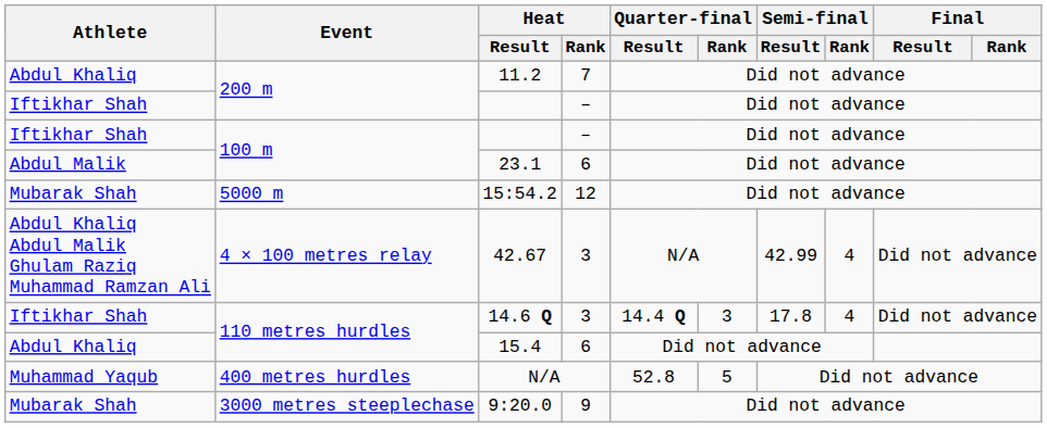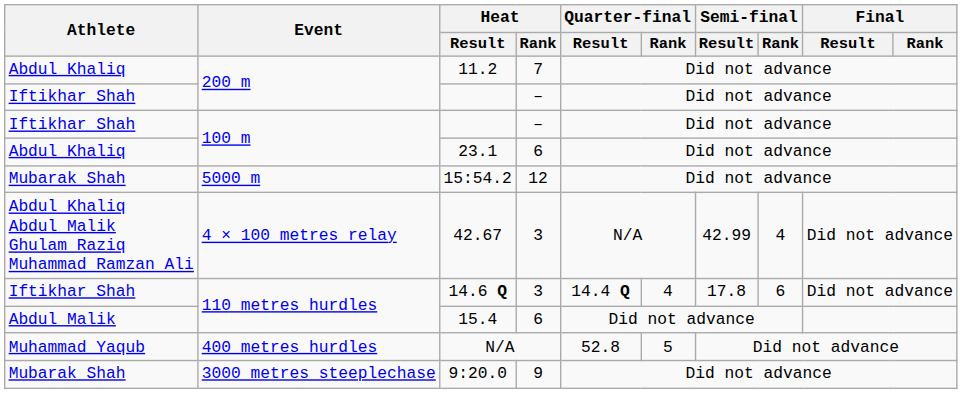 <table class=wikitable style=font-size:90%;text-align:center>
 <tr>
 <th rowspan=2>Athlete</th>
 <th rowspan=2>Event</th>
 <th colspan=2>Heat</th>
 <th colspan=2>Quarter-final</th>
 <th colspan=2>Semi-final</th>
 <th colspan=2>Final</th>
 </tr>
 <tr style=font-size:95%>
 <th>Result</th>
 <th>Rank</th>
 <th>Result</th>
 <th>Rank</th>
 <th>Result</th>
 <th>Rank</th>
 <th>Result</th>
 <th>Rank</th>
 </tr>
 <tr>
 <td align=left><a href='#'>Abdul Khaliq</a></td>
 <td align=left rowspan=2><a href='#'>200 m</a></td>
 <td>11.2</td>
 <td>7</td>
 <td colspan=6>Did not advance</td>
 </tr>
 <tr>
 <td align=left><a href='#'>Iftikhar Shah</a></td>
 <td></td>
 <td>–</td>
 <td colspan=6>Did not advance</td>
 </tr>
 <tr>
 <td align=left><a href='#'>Iftikhar Shah</a></td>
 <td align=left rowspan=2><a href='#'>100 m</a></td>
 <td></td>
 <td>–</td>
 <td colspan=6>Did not advance</td>
 </tr>
 <tr>
-<td align=left><a href='#'>Abdul Malik</a></td>
+<td align=left><a href='#'>Abdul Khaliq</a></td>
 <td>23.1</td>
 <td>6</td>
 <td colspan=6>Did not advance</td>
 </tr>
 <tr>
 <td align=left><a href='#'>Mubarak Shah</a></td>
 <td align=left><a href='#'>5000 m</a></td>
 <td>15:54.2</td>
 <td>12</td>
 <td colspan=6>Did not advance</td>
 </tr>
 <tr>
 <td align=left><a href='#'>Abdul Khaliq</a><br><a href='#'>Abdul Malik</a><br><a href='#'>Ghulam Raziq</a><br><a href='#'>Muhammad Ramzan Ali</a></td>
 <td align=left><a href='#'>4 × 100 metres relay</a></td>
 <td>42.67</td>
 <td>3</td>
 <td colspan=2>N/A</td>
 <td>42.99</td>
 <td>4</td>
 <td colspan=2>Did not advance</td>
 </tr>
 <tr>
 <td align=left><a href='#'>Iftikhar Shah</a></td>
 <td align=left rowspan=2><a href='#'>110 metres hurdles</a></td>
 <td>14.6 <strong>Q</strong></td>
 <td>3</td>
 <td>14.4 <strong>Q</strong></td>
-<td>3</td>
+<td>4</td>
 <td>17.8</td>
-<td>4</td>
+<td>6</td>
 <td colspan=2>Did not advance</td>
 </tr>
 <tr>
-<td align=left><a href='#'>Abdul Khaliq</a></td>
+<td align=left><a href='#'>Abdul Malik</a></td>
 <td>15.4</td>
 <td>6</td>
 <td colspan=4>Did not advance</td>
 </tr>
 <tr>
 <td align=left><a href='#'>Muhammad Yaqub</a></td>
 <td align=left><a href='#'>400 metres hurdles</a></td>
 <td colspan=2>N/A</td>
 <td>52.8</td>
 <td>5</td>
 <td colspan=4>Did not advance</td>
 </tr>
 <tr>
 <td align=left><a href='#'>Mubarak Shah</a></td>
 <td align=left><a href='#'>3000 metres steeplechase</a></td>
 <td>9:20.0</td>
 <td>9</td>
 <td colspan=6>Did not advance</td>
 </tr>
 </table>
